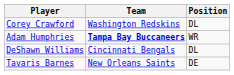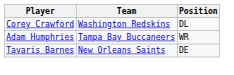 <table class="wikitable">
 <tr>
 <th>Player</th>
 <th>Team</th>
 <th>Position</th>
 </tr>
 <tr>
 <td><a href='#'>Corey Crawford</a></td>
 <td><a href='#'>Washington Redskins</a></td>
 <td>DL</td>
 </tr>
 <tr>
 <td><a href='#'>Adam Humphries</a></td>
-<td><strong><a href='#'>Tampa Bay Buccaneers</a></strong></td>
+<td><a href='#'>Tampa Bay Buccaneers</a></td>
 <td>WR</td>
-</tr>
-<tr>
-<td><a href='#'>DeShawn Williams</a></td>
-<td><a href='#'>Cincinnati Bengals</a></td>
-<td>DL</td>
 </tr>
 <tr>
 <td><a href='#'>Tavaris Barnes</a></td>
 <td><a href='#'>New Orleans Saints</a></td>
 <td>DE</td>
 </tr>
 </table>
